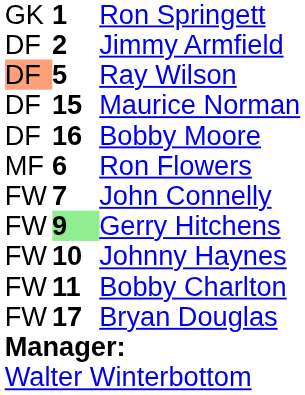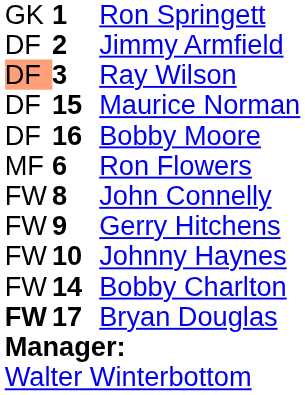 <table cellspacing="0" cellpadding="0" style="font-size:90%; margin:0.2em auto;">
 <tr>
 <th width="25"></th>
 <th width="25"></th>
 </tr>
 <tr>
 <td>GK</td>
 <td><strong> 1</strong></td>
 <td><a href='#'>Ron Springett</a></td>
 </tr>
 <tr>
 <td>DF</td>
 <td><strong> 2</strong></td>
 <td><a href='#'>Jimmy Armfield</a></td>
 </tr>
 <tr>
 <td style="background: lightsalmon;">DF</td>
-<td><strong> 5</strong></td>
+<td><strong> 3</strong></td>
 <td><a href='#'>Ray Wilson</a></td>
 </tr>
 <tr>
 <td>DF</td>
 <td><strong>15 </strong></td>
 <td><a href='#'>Maurice Norman</a></td>
 </tr>
 <tr>
 <td>DF</td>
 <td><strong>16</strong></td>
 <td><a href='#'>Bobby Moore</a></td>
 </tr>
 <tr>
 <td>MF</td>
 <td><strong>6</strong></td>
 <td><a href='#'>Ron Flowers</a></td>
 </tr>
 <tr>
 <td>FW</td>
-<td><strong>7</strong></td>
+<td><strong>8</strong></td>
 <td><a href='#'>John Connelly</a></td>
 </tr>
 <tr>
 <td>FW</td>
-<td style="background: lightgreen;"><strong>9</strong></td>
+<td><strong>9</strong></td>
 <td><a href='#'>Gerry Hitchens</a></td>
 </tr>
 <tr>
 <td>FW</td>
 <td><strong>10</strong></td>
 <td><a href='#'>Johnny Haynes</a></td>
 </tr>
 <tr>
 <td>FW</td>
-<td><strong>11</strong></td>
+<td><strong>14</strong></td>
 <td><a href='#'>Bobby Charlton</a></td>
 </tr>
 <tr>
-<td>FW</td>
+<td><strong>FW</strong></td>
 <td><strong>17</strong></td>
 <td><a href='#'>Bryan Douglas</a></td>
 </tr>
 <tr>
 <td colspan=3><strong>Manager:</strong></td>
 </tr>
 <tr>
 <td colspan=4> <a href='#'>Walter Winterbottom</a></td>
 </tr>
 </table>
